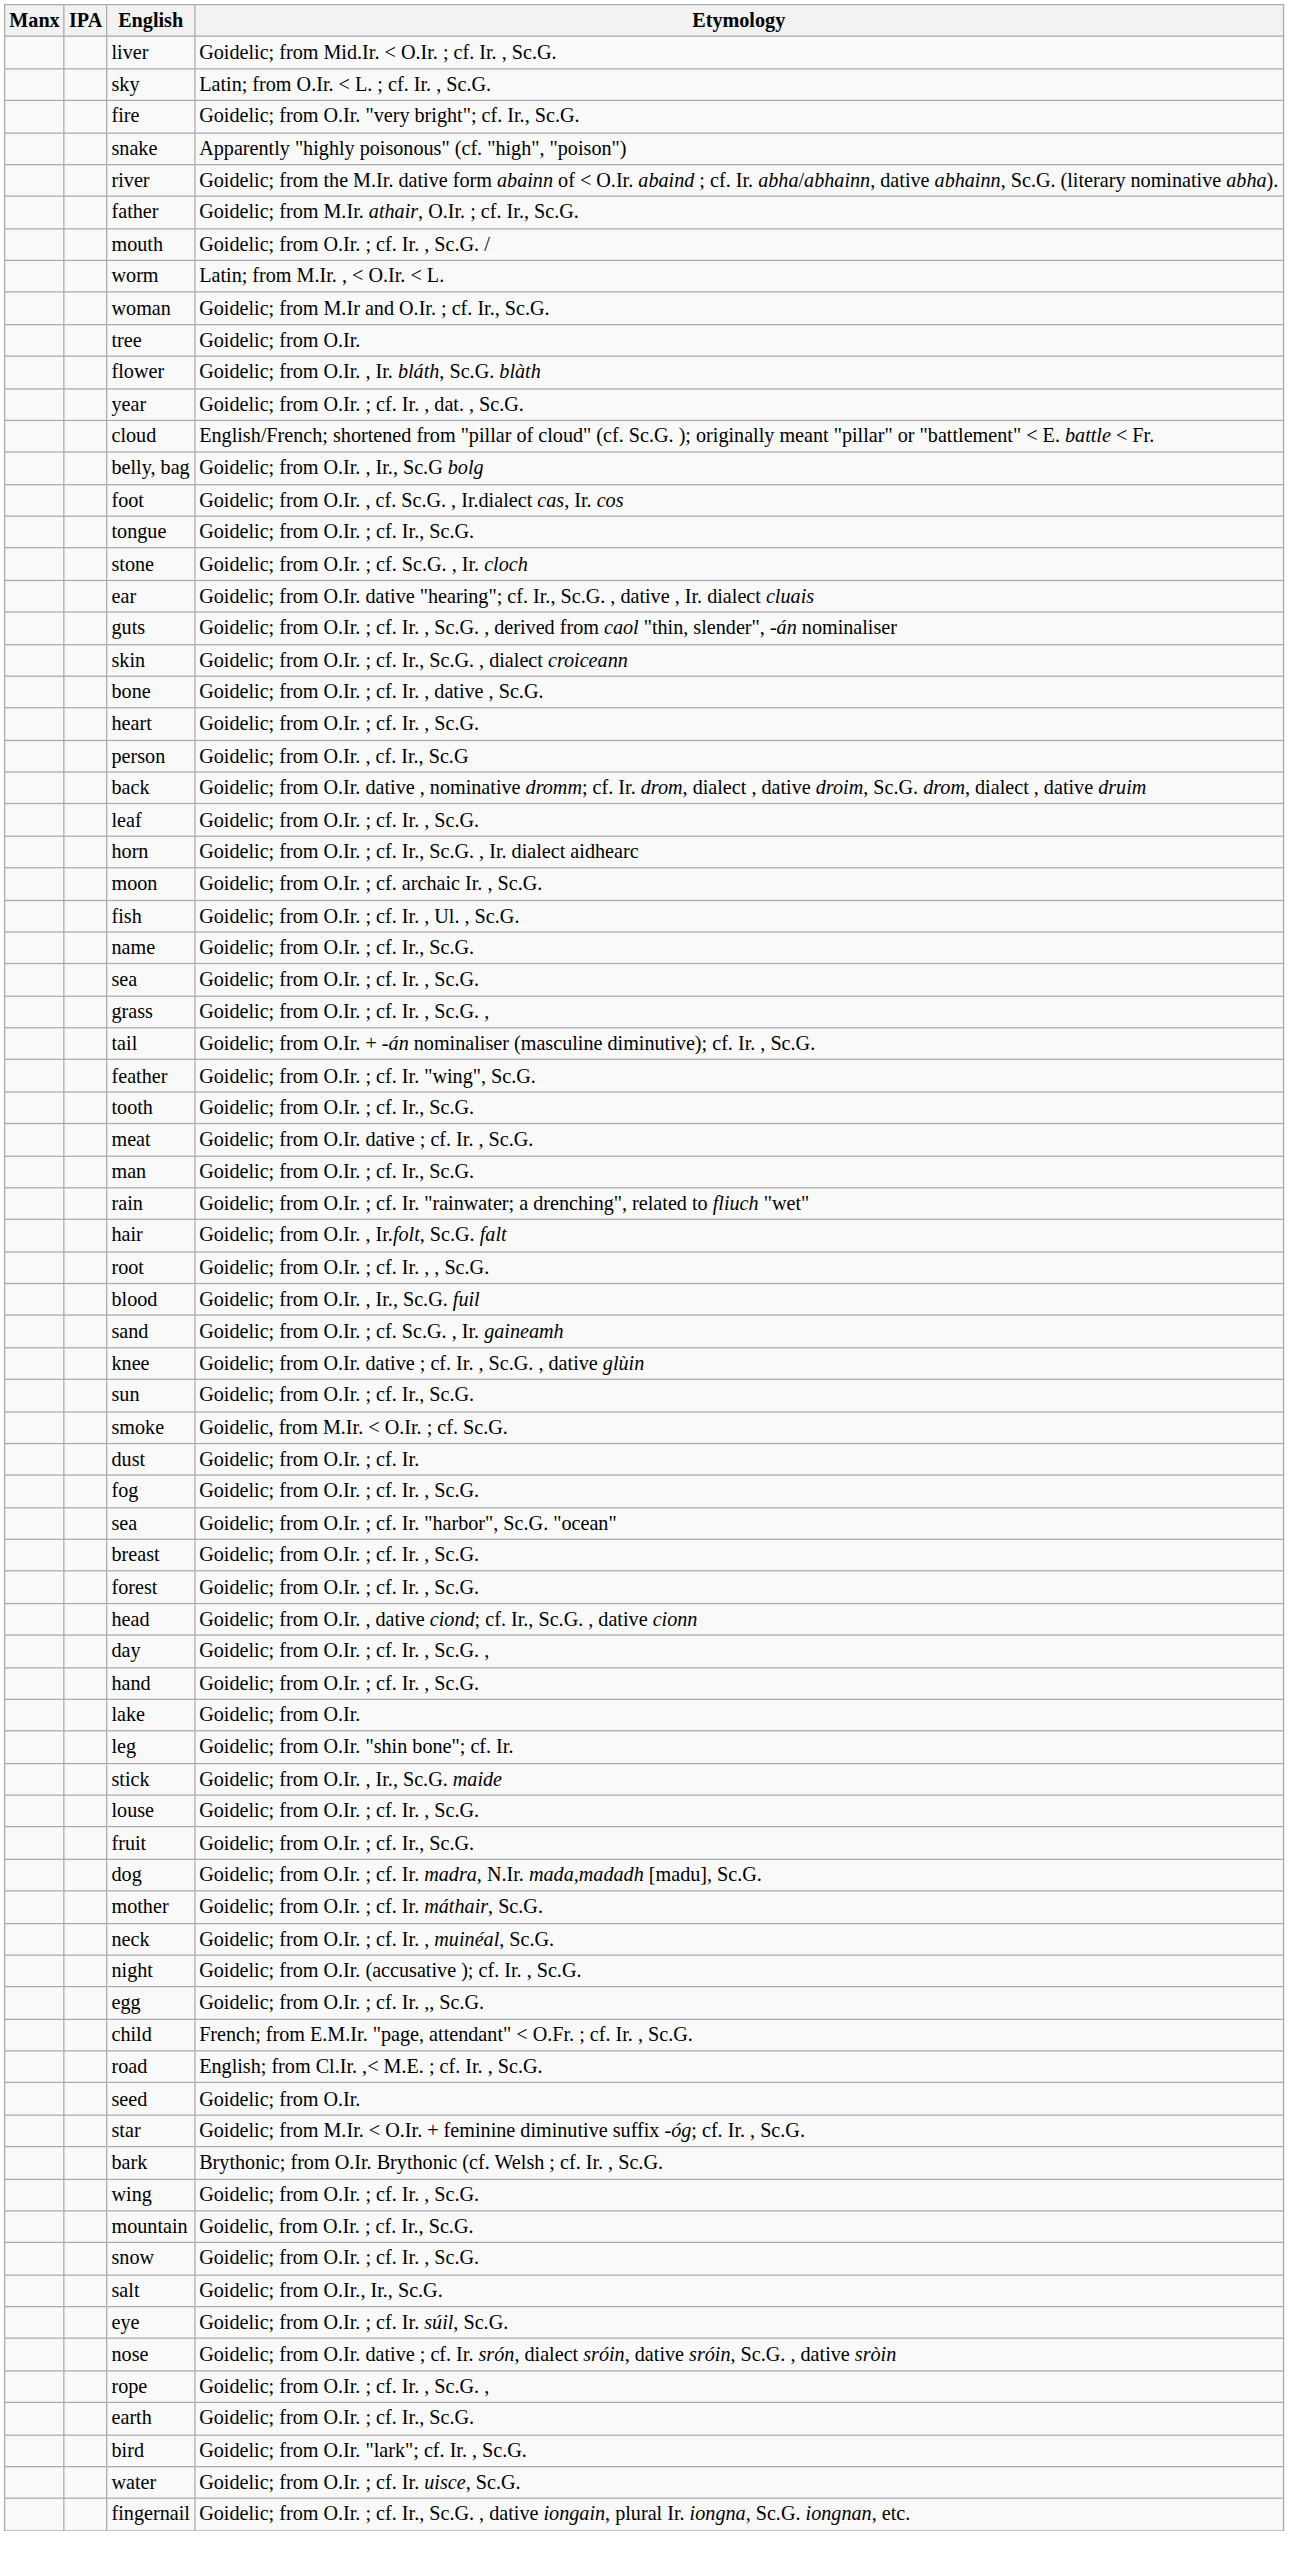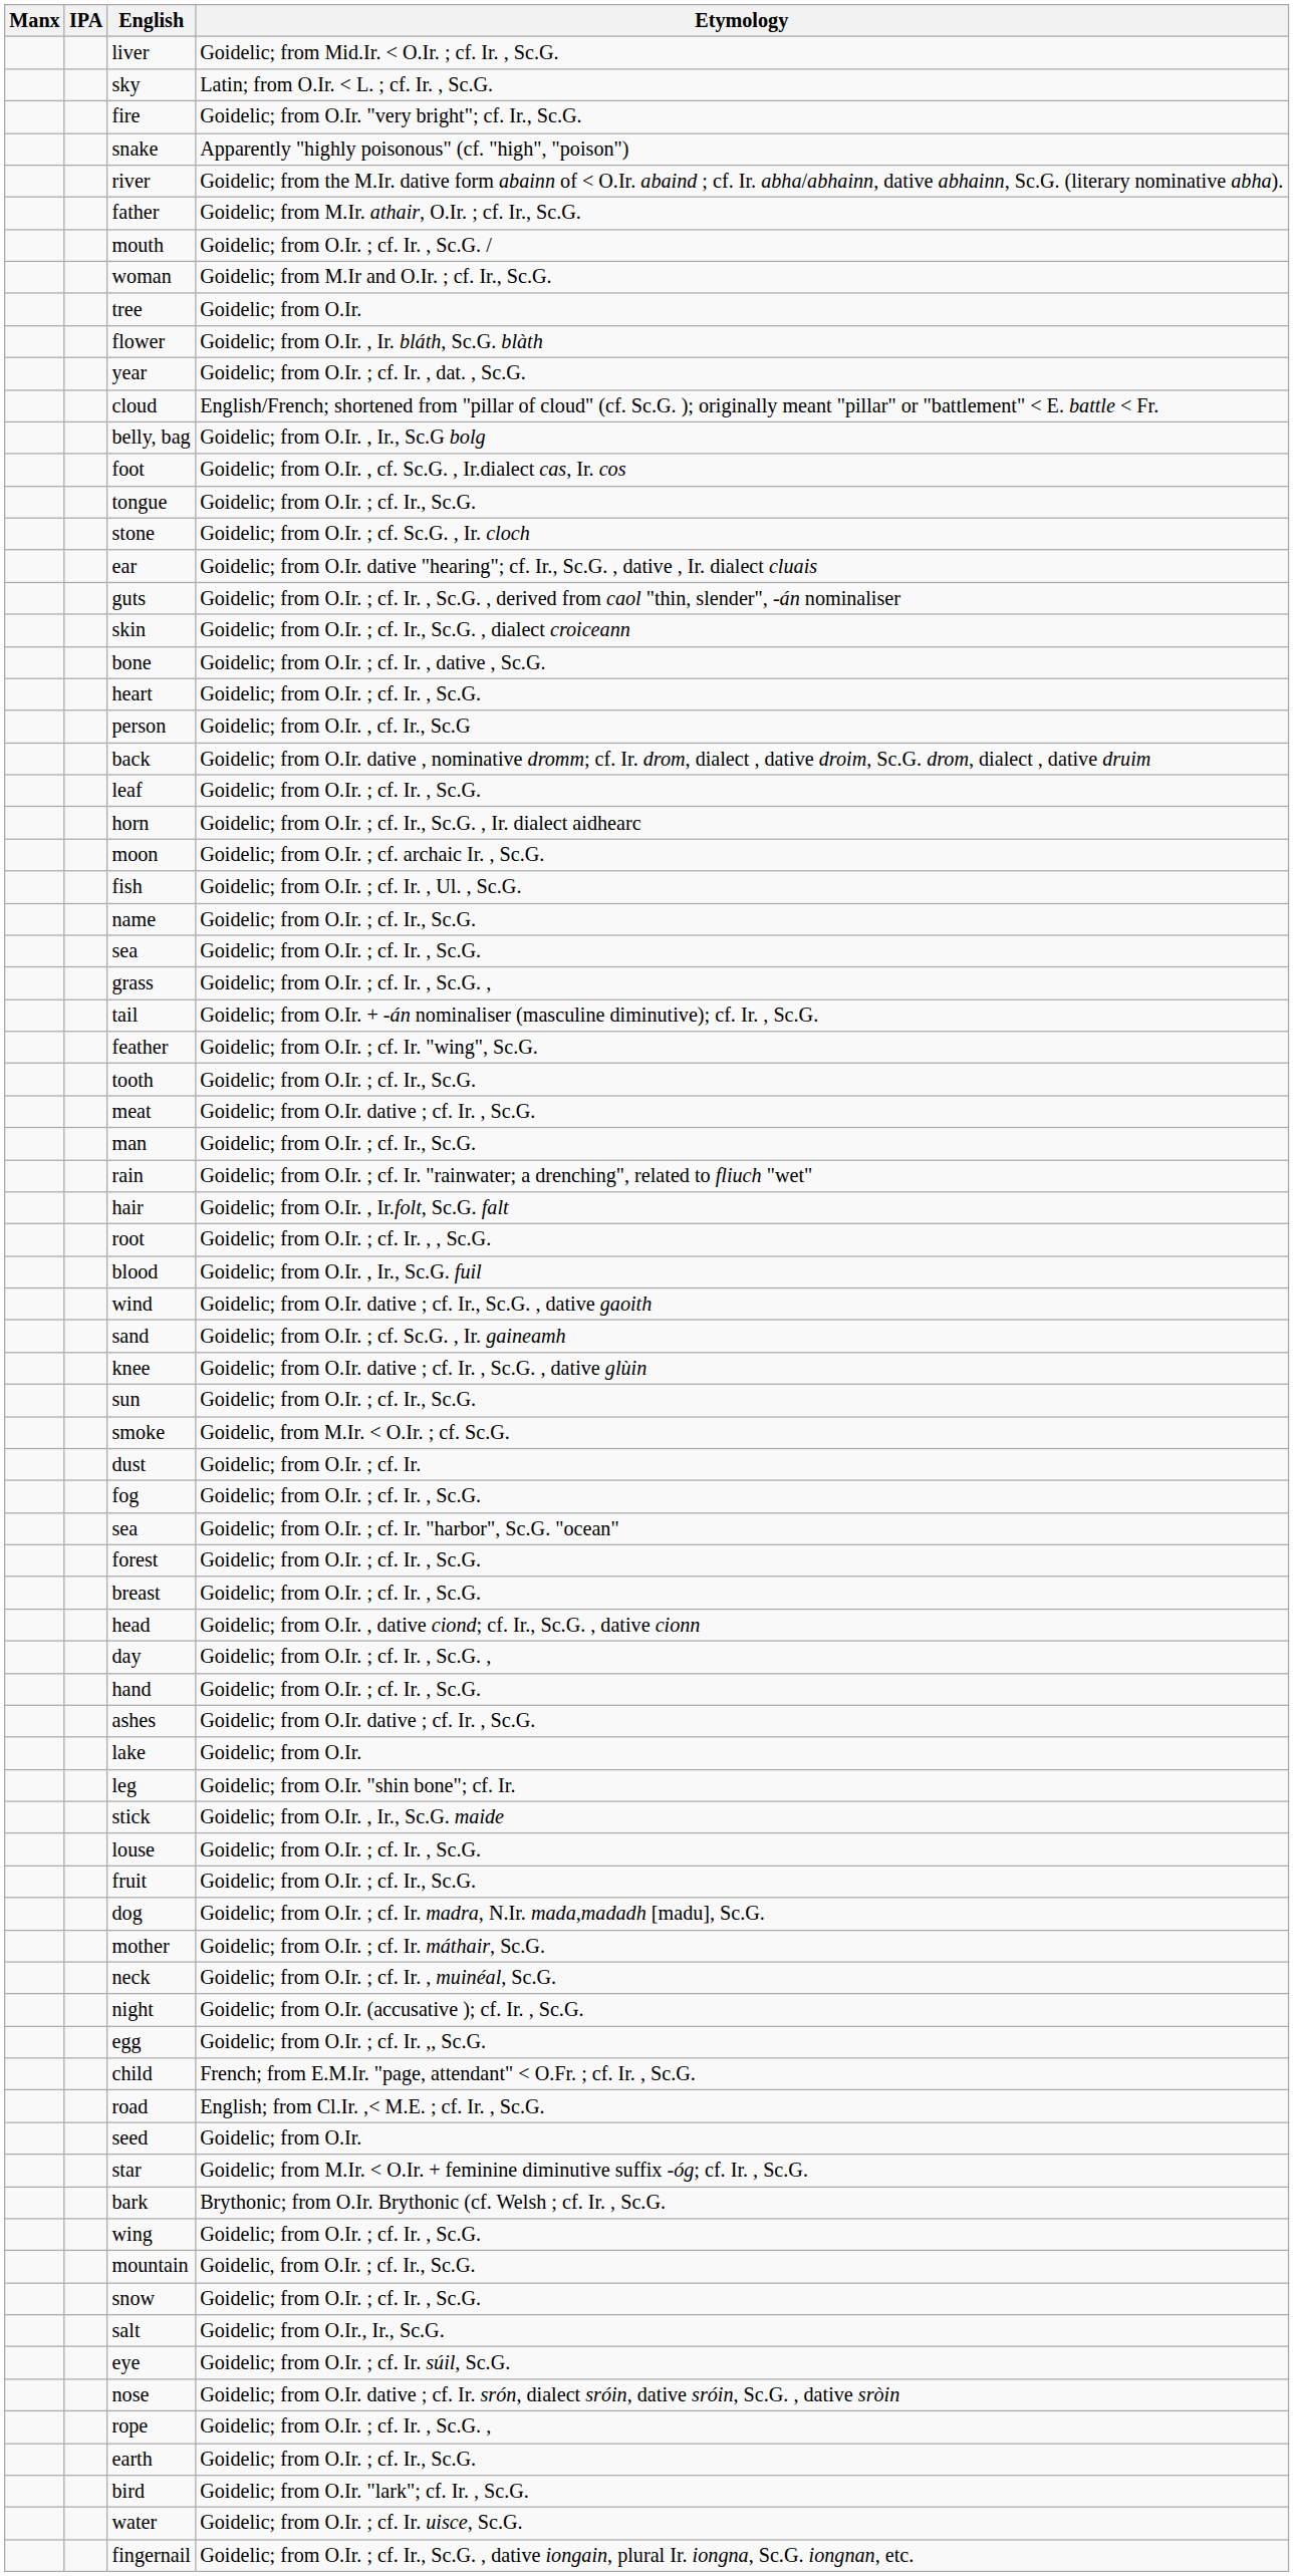 <table class="wikitable">
 <tr>
 <th>Manx</th>
 <th>IPA</th>
 <th>English</th>
 <th>Etymology</th>
 </tr>
 <tr>
 <td></td>
 <td></td>
 <td>liver</td>
 <td>Goidelic; from Mid.Ir.  < O.Ir. ; cf. Ir. , Sc.G. </td>
 </tr>
 <tr>
 <td></td>
 <td></td>
 <td>sky</td>
 <td>Latin; from O.Ir.  < L. ; cf. Ir. , Sc.G. </td>
 </tr>
 <tr>
 <td></td>
 <td></td>
 <td>fire</td>
 <td>Goidelic; from O.Ir.  "very bright"; cf. Ir., Sc.G. </td>
 </tr>
 <tr>
 <td></td>
 <td></td>
 <td>snake</td>
 <td>Apparently "highly poisonous" (cf.  "high",  "poison")</td>
 </tr>
 <tr>
 <td></td>
 <td></td>
 <td>river</td>
 <td>Goidelic; from the M.Ir. dative form <em>abainn</em> of  < O.Ir. <em>abaind</em> ; cf. Ir. <em>abha</em>/<em>abhainn</em>, dative <em>abhainn</em>, Sc.G.  (literary nominative <em>abha</em>).</td>
 </tr>
 <tr>
 <td></td>
 <td></td>
 <td>father</td>
 <td>Goidelic; from M.Ir. <em>athair</em>, O.Ir. ; cf. Ir., Sc.G. </td>
 </tr>
 <tr>
 <td></td>
 <td></td>
 <td>mouth</td>
 <td>Goidelic; from O.Ir. ; cf. Ir. , Sc.G. /</td>
-</tr>
-<tr>
-<td></td>
-<td></td>
-<td>worm</td>
-<td>Latin; from M.Ir. ,  < O.Ir.  < L. </td>
 </tr>
 <tr>
 <td></td>
 <td></td>
 <td>woman</td>
 <td>Goidelic; from M.Ir and O.Ir. ; cf. Ir., Sc.G. </td>
 </tr>
 <tr>
 <td></td>
 <td></td>
 <td>tree</td>
 <td>Goidelic; from O.Ir. </td>
 </tr>
 <tr>
 <td></td>
 <td></td>
 <td>flower</td>
 <td>Goidelic; from O.Ir. , Ir. <em>bláth</em>, Sc.G. <em>blàth</em></td>
 </tr>
 <tr>
 <td></td>
 <td></td>
 <td>year</td>
 <td>Goidelic; from O.Ir. ; cf. Ir. , dat. , Sc.G. </td>
 </tr>
 <tr>
 <td></td>
 <td></td>
 <td>cloud</td>
 <td>English/French; shortened from  "pillar of cloud" (cf. Sc.G. );  originally meant "pillar" or "battlement" < E. <em>battle</em> < Fr. </td>
 </tr>
 <tr>
 <td></td>
 <td></td>
 <td>belly, bag</td>
 <td>Goidelic; from O.Ir. , Ir., Sc.G <em>bolg</em></td>
 </tr>
 <tr>
 <td></td>
 <td></td>
 <td>foot</td>
 <td>Goidelic; from O.Ir. , cf. Sc.G. , Ir.dialect <em>cas</em>, Ir. <em>cos</em></td>
 </tr>
 <tr>
 <td></td>
 <td></td>
 <td>tongue</td>
 <td>Goidelic; from O.Ir. ; cf. Ir., Sc.G. </td>
 </tr>
 <tr>
 <td></td>
 <td></td>
 <td>stone</td>
 <td>Goidelic; from O.Ir. ; cf. Sc.G. , Ir. <em>cloch</em></td>
 </tr>
 <tr>
 <td></td>
 <td></td>
 <td>ear</td>
 <td>Goidelic; from O.Ir. dative  "hearing"; cf. Ir., Sc.G. , dative , Ir. dialect <em>cluais</em></td>
 </tr>
 <tr>
 <td></td>
 <td></td>
 <td>guts</td>
 <td>Goidelic; from O.Ir. ; cf. Ir. , Sc.G. , derived from <em>caol</em> "thin, slender", <em>-án</em> nominaliser</td>
 </tr>
 <tr>
 <td></td>
 <td></td>
 <td>skin</td>
 <td>Goidelic; from O.Ir. ; cf. Ir., Sc.G. , dialect <em>croiceann</em></td>
 </tr>
 <tr>
 <td></td>
 <td></td>
 <td>bone</td>
 <td>Goidelic; from O.Ir. ; cf. Ir. , dative , Sc.G. </td>
 </tr>
 <tr>
 <td></td>
 <td></td>
 <td>heart</td>
 <td>Goidelic; from O.Ir. ; cf. Ir. , Sc.G. </td>
 </tr>
 <tr>
 <td></td>
 <td></td>
 <td>person</td>
 <td>Goidelic; from O.Ir. , cf. Ir., Sc.G </td>
 </tr>
 <tr>
 <td></td>
 <td></td>
 <td>back</td>
 <td>Goidelic; from O.Ir. dative , nominative <em>dromm</em>; cf. Ir. <em>drom</em>, dialect , dative <em>droim</em>, Sc.G. <em>drom</em>, dialect , dative <em>druim</em></td>
 </tr>
 <tr>
 <td></td>
 <td></td>
 <td>leaf</td>
 <td>Goidelic; from O.Ir. ; cf. Ir. , Sc.G. </td>
 </tr>
 <tr>
 <td></td>
 <td></td>
 <td>horn</td>
 <td>Goidelic; from O.Ir. ; cf. Ir., Sc.G. , Ir. dialect aidhearc</td>
 </tr>
 <tr>
 <td></td>
 <td></td>
 <td>moon</td>
 <td>Goidelic; from O.Ir. ; cf. archaic Ir. , Sc.G. </td>
 </tr>
 <tr>
 <td></td>
 <td></td>
 <td>fish</td>
 <td>Goidelic; from O.Ir. ; cf. Ir. , Ul. , Sc.G. </td>
 </tr>
 <tr>
 <td></td>
 <td></td>
 <td>name</td>
 <td>Goidelic; from O.Ir. ; cf. Ir., Sc.G. </td>
 </tr>
 <tr>
 <td></td>
 <td></td>
 <td>sea</td>
 <td>Goidelic; from O.Ir. ; cf. Ir. , Sc.G. </td>
 </tr>
 <tr>
 <td></td>
 <td></td>
 <td>grass</td>
 <td>Goidelic; from O.Ir. ; cf. Ir. , Sc.G. , </td>
 </tr>
 <tr>
 <td></td>
 <td></td>
 <td>tail</td>
 <td>Goidelic; from O.Ir. + <em>-án</em> nominaliser (masculine diminutive); cf. Ir. , Sc.G. </td>
 </tr>
 <tr>
 <td></td>
 <td></td>
 <td>feather</td>
 <td>Goidelic; from O.Ir. ; cf. Ir.  "wing", Sc.G. </td>
 </tr>
 <tr>
 <td></td>
 <td></td>
 <td>tooth</td>
 <td>Goidelic; from O.Ir. ; cf. Ir., Sc.G. </td>
 </tr>
 <tr>
 <td></td>
 <td></td>
 <td>meat</td>
 <td>Goidelic; from O.Ir. dative ; cf. Ir. , Sc.G. </td>
 </tr>
 <tr>
 <td></td>
 <td></td>
 <td>man</td>
 <td>Goidelic; from O.Ir. ; cf. Ir., Sc.G. </td>
 </tr>
 <tr>
 <td></td>
 <td></td>
 <td>rain</td>
 <td>Goidelic; from O.Ir. ; cf. Ir.  "rainwater; a drenching", related to <em>fliuch</em> "wet"</td>
 </tr>
 <tr>
 <td></td>
 <td></td>
 <td>hair</td>
 <td>Goidelic; from O.Ir. , Ir.<em>folt</em>, Sc.G. <em>falt</em></td>
 </tr>
 <tr>
 <td></td>
 <td></td>
 <td>root</td>
 <td>Goidelic; from O.Ir. ; cf. Ir. , , Sc.G. </td>
 </tr>
 <tr>
 <td></td>
 <td></td>
 <td>blood</td>
 <td>Goidelic; from O.Ir. , Ir., Sc.G. <em>fuil</em></td>
 </tr>
 <tr>
 <td></td>
 <td></td>
+<td>wind</td>
+<td>Goidelic; from O.Ir. dative ; cf. Ir., Sc.G. , dative <em>gaoith</em></td>
+</tr>
+<tr>
+<td></td>
+<td></td>
 <td>sand</td>
 <td>Goidelic; from O.Ir. ; cf. Sc.G. , Ir. <em>gaineamh</em></td>
 </tr>
 <tr>
 <td></td>
 <td></td>
 <td>knee</td>
 <td>Goidelic; from O.Ir. dative ; cf. Ir. , Sc.G. , dative <em>glùin</em></td>
 </tr>
 <tr>
 <td></td>
 <td></td>
 <td>sun</td>
 <td>Goidelic; from O.Ir. ; cf. Ir., Sc.G. </td>
 </tr>
 <tr>
 <td></td>
 <td></td>
 <td>smoke</td>
 <td>Goidelic, from M.Ir.  < O.Ir. ; cf. Sc.G. </td>
 </tr>
 <tr>
 <td></td>
 <td></td>
 <td>dust</td>
 <td>Goidelic; from O.Ir. ; cf. Ir. </td>
 </tr>
 <tr>
 <td></td>
 <td></td>
 <td>fog</td>
 <td>Goidelic; from O.Ir. ; cf. Ir. , Sc.G. </td>
 </tr>
 <tr>
 <td></td>
 <td></td>
 <td>sea</td>
 <td>Goidelic; from O.Ir. ; cf. Ir.  "harbor", Sc.G.  "ocean"</td>
 </tr>
 <tr>
 <td></td>
 <td></td>
-<td>breast</td>
+<td>forest</td>
 <td>Goidelic; from O.Ir. ; cf. Ir. , Sc.G. </td>
 </tr>
 <tr>
 <td></td>
 <td></td>
-<td>forest</td>
+<td>breast</td>
 <td>Goidelic; from O.Ir. ; cf. Ir. , Sc.G. </td>
 </tr>
 <tr>
 <td></td>
 <td></td>
 <td>head</td>
 <td>Goidelic; from O.Ir. , dative <em>ciond</em>; cf. Ir., Sc.G. , dative <em>cionn</em></td>
 </tr>
 <tr>
 <td></td>
 <td></td>
 <td>day</td>
 <td>Goidelic; from O.Ir. ; cf. Ir. , Sc.G. , </td>
 </tr>
 <tr>
 <td></td>
 <td></td>
 <td>hand</td>
 <td>Goidelic; from O.Ir. ; cf. Ir. , Sc.G. </td>
+</tr>
+<tr>
+<td></td>
+<td></td>
+<td>ashes</td>
+<td>Goidelic; from O.Ir. dative ; cf. Ir. , Sc.G. </td>
 </tr>
 <tr>
 <td></td>
 <td></td>
 <td>lake</td>
 <td>Goidelic; from O.Ir. </td>
 </tr>
 <tr>
 <td></td>
 <td></td>
 <td>leg</td>
 <td>Goidelic; from O.Ir.  "shin bone"; cf. Ir. </td>
 </tr>
 <tr>
 <td></td>
 <td></td>
 <td>stick</td>
 <td>Goidelic; from O.Ir. , Ir., Sc.G. <em>maide</em></td>
 </tr>
 <tr>
 <td></td>
 <td></td>
 <td>louse</td>
 <td>Goidelic; from O.Ir. ; cf. Ir. , Sc.G. </td>
 </tr>
 <tr>
 <td></td>
 <td></td>
 <td>fruit</td>
 <td>Goidelic; from O.Ir. ; cf. Ir., Sc.G. </td>
 </tr>
 <tr>
 <td></td>
 <td></td>
 <td>dog</td>
 <td>Goidelic; from O.Ir. ; cf. Ir. <em>madra</em>, N.Ir. <em>mada</em>,<em>madadh</em> [madu], Sc.G. </td>
 </tr>
 <tr>
 <td></td>
 <td></td>
 <td>mother</td>
 <td>Goidelic; from O.Ir. ; cf. Ir. <em>máthair</em>, Sc.G. </td>
 </tr>
 <tr>
 <td></td>
 <td></td>
 <td>neck</td>
 <td>Goidelic; from O.Ir. ; cf. Ir. , <em>muinéal</em>, Sc.G. </td>
 </tr>
 <tr>
 <td></td>
 <td></td>
 <td>night</td>
 <td>Goidelic; from O.Ir.  (accusative ); cf. Ir. , Sc.G. </td>
 </tr>
 <tr>
 <td></td>
 <td></td>
 <td>egg</td>
 <td>Goidelic; from O.Ir. ; cf. Ir. ,, Sc.G. </td>
 </tr>
 <tr>
 <td></td>
 <td></td>
 <td>child</td>
 <td>French; from E.M.Ir.  "page, attendant" < O.Fr. ; cf. Ir. , Sc.G. </td>
 </tr>
 <tr>
 <td></td>
 <td></td>
 <td>road</td>
 <td>English; from Cl.Ir. ,< M.E. ; cf. Ir. , Sc.G. </td>
 </tr>
 <tr>
 <td></td>
 <td></td>
 <td>seed</td>
 <td>Goidelic; from O.Ir. </td>
 </tr>
 <tr>
 <td></td>
 <td></td>
 <td>star</td>
 <td>Goidelic; from M.Ir.  < O.Ir.  + feminine diminutive suffix <em>-óg</em>; cf. Ir. , Sc.G. </td>
 </tr>
 <tr>
 <td></td>
 <td></td>
 <td>bark</td>
 <td>Brythonic; from O.Ir.  Brythonic (cf. Welsh ; cf. Ir. , Sc.G. </td>
 </tr>
 <tr>
 <td></td>
 <td></td>
 <td>wing</td>
 <td>Goidelic; from O.Ir. ; cf. Ir. , Sc.G. </td>
 </tr>
 <tr>
 <td></td>
 <td></td>
 <td>mountain</td>
 <td>Goidelic, from O.Ir. ; cf. Ir., Sc.G. </td>
 </tr>
 <tr>
 <td></td>
 <td></td>
 <td>snow</td>
 <td>Goidelic; from O.Ir. ; cf. Ir. , Sc.G. </td>
 </tr>
 <tr>
 <td></td>
 <td></td>
 <td>salt</td>
 <td>Goidelic; from O.Ir., Ir., Sc.G. </td>
 </tr>
 <tr>
 <td></td>
 <td></td>
 <td>eye</td>
 <td>Goidelic; from O.Ir. ; cf. Ir. <em>súil</em>, Sc.G. </td>
 </tr>
 <tr>
 <td></td>
 <td></td>
 <td>nose</td>
 <td>Goidelic; from O.Ir. dative ; cf. Ir. <em>srón</em>, dialect <em>sróin</em>, dative <em>sróin</em>, Sc.G. , dative <em>sròin</em></td>
 </tr>
 <tr>
 <td></td>
 <td></td>
 <td>rope</td>
 <td>Goidelic; from O.Ir. ; cf. Ir. , Sc.G. , </td>
 </tr>
 <tr>
 <td></td>
 <td></td>
 <td>earth</td>
 <td>Goidelic; from O.Ir. ; cf. Ir., Sc.G. </td>
 </tr>
 <tr>
 <td></td>
 <td></td>
 <td>bird</td>
 <td>Goidelic; from O.Ir.  "lark"; cf. Ir. , Sc.G. </td>
 </tr>
 <tr>
 <td></td>
 <td></td>
 <td>water</td>
 <td>Goidelic; from O.Ir. ; cf. Ir. <em>uisce</em>, Sc.G. </td>
 </tr>
 <tr>
 <td></td>
 <td></td>
 <td>fingernail</td>
 <td>Goidelic; from O.Ir. ; cf. Ir., Sc.G. , dative <em>iongain</em>, plural Ir. <em>iongna</em>, Sc.G. <em>iongnan</em>, etc.</td>
 </tr>
 </table>
